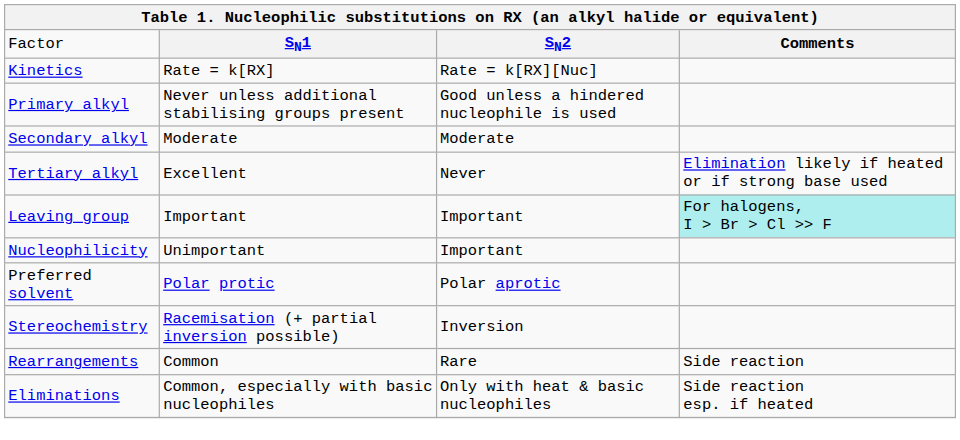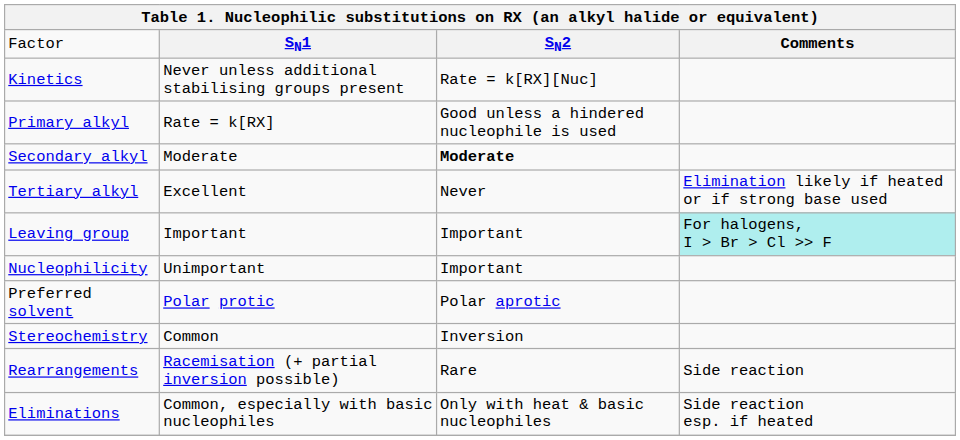 <table class = "wikitable" width=800px>
 <tr>
 <th colspan=8>Table 1. Nucleophilic substitutions on RX (an alkyl halide or equivalent)</th>
 </tr>
 <tr>
 <td ! colspan=1>Factor</td>
 <th colspan=1><a href='#'>S<sub>N</sub>1</a></th>
 <th colspan=1><a href='#'>S<sub>N</sub>2</a></th>
 <th colspan=1>Comments</th>
 </tr>
 <tr>
 <td><a href='#'>Kinetics</a></td>
-<td>Rate = k[RX]</td>
+<td>Never unless additional stabilising groups present</td>
 <td>Rate = k[RX][Nuc]</td>
 </tr>
 <tr>
 <td><a href='#'>Primary alkyl</a></td>
-<td>Never unless additional stabilising groups present</td>
+<td>Rate = k[RX]</td>
 <td>Good unless a hindered nucleophile is used</td>
 <td></td>
 </tr>
 <tr>
 <td><a href='#'>Secondary alkyl</a></td>
 <td>Moderate</td>
-<td>Moderate</td>
+<td><strong>Moderate</strong></td>
 <td></td>
 </tr>
 <tr>
 <td><a href='#'>Tertiary alkyl</a></td>
 <td>Excellent</td>
 <td>Never</td>
 <td><a href='#'>Elimination</a> likely if heated or if strong base used</td>
 </tr>
 <tr>
 <td><a href='#'>Leaving group</a></td>
 <td>Important</td>
 <td>Important</td>
 <td style="background: paleturquoise;">For halogens,<br>I > Br > Cl >> F</td>
 </tr>
 <tr>
 <td><a href='#'>Nucleophilicity</a></td>
 <td>Unimportant</td>
 <td>Important</td>
 <td></td>
 </tr>
 <tr>
 <td>Preferred <a href='#'>solvent</a></td>
 <td><a href='#'>Polar</a> <a href='#'>protic</a></td>
 <td>Polar <a href='#'>aprotic</a></td>
 <td></td>
 </tr>
 <tr>
 <td><a href='#'>Stereochemistry</a></td>
-<td><a href='#'>Racemisation</a> (+ partial <a href='#'>inversion</a> possible)</td>
+<td>Common</td>
 <td>Inversion</td>
 <td></td>
 </tr>
 <tr>
 <td><a href='#'>Rearrangements</a></td>
-<td>Common</td>
+<td><a href='#'>Racemisation</a> (+ partial <a href='#'>inversion</a> possible)</td>
 <td>Rare</td>
 <td>Side reaction</td>
 </tr>
 <tr>
 <td><a href='#'>Eliminations</a></td>
 <td>Common, especially with basic nucleophiles</td>
 <td>Only with heat & basic nucleophiles</td>
 <td>Side reaction<br> esp. if heated</td>
 </tr>
 <tr>
 </tr>
 </table>
